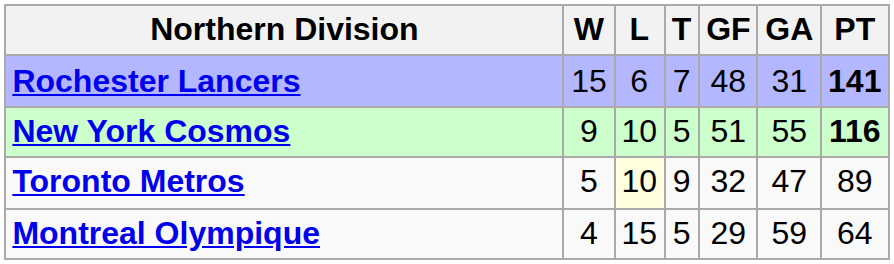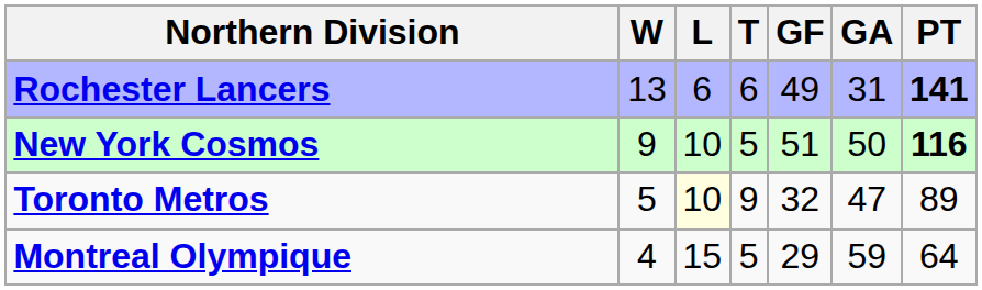 <table class="wikitable" style="text-align:center">
 <tr>
 <th style="width:17em">Northern Division</th>
 <th>W</th>
 <th>L</th>
 <th>T</th>
 <th>GF</th>
 <th>GA</th>
 <th>PT</th>
 </tr>
 <tr style="text-align:center; background:#b3b7ff;">
 <td align=left><strong><a href='#'>Rochester Lancers</a></strong></td>
-<td>15</td>
+<td>13</td>
 <td>6</td>
-<td>7</td>
-<td>48</td>
+<td>6</td>
+<td>49</td>
 <td>31</td>
 <td><strong>141</strong></td>
 </tr>
 <tr style="text-align:center; background:#cfc;">
 <td align=left><strong><a href='#'>New York Cosmos</a></strong></td>
 <td>9</td>
 <td>10</td>
 <td>5</td>
 <td>51</td>
-<td>55</td>
+<td>50</td>
 <td><strong>116</strong></td>
 </tr>
 <tr align=center>
 <td align=left><strong><a href='#'>Toronto Metros</a></strong></td>
 <td>5</td>
 <td style="background: lightyellow;">10</td>
 <td>9</td>
 <td>32</td>
 <td>47</td>
 <td>89</td>
 </tr>
 <tr align=center>
 <td align=left><strong><a href='#'>Montreal Olympique</a></strong></td>
 <td>4</td>
 <td>15</td>
 <td>5</td>
 <td>29</td>
 <td>59</td>
 <td>64</td>
 </tr>
 </table>
